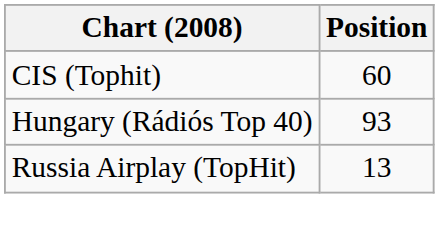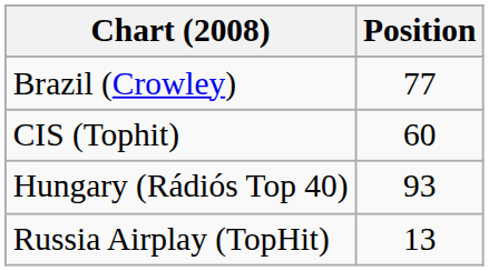 <table class="wikitable sortable">
 <tr>
 <th>Chart (2008)</th>
 <th>Position</th>
+</tr>
+<tr>
+<td>Brazil (<a href='#'>Crowley</a>)</td>
+<td style="text-align:center;">77</td>
 </tr>
 <tr>
 <td>CIS (Tophit)</td>
 <td style="text-align:center;">60</td>
 </tr>
 <tr>
 <td>Hungary (Rádiós Top 40)</td>
 <td style="text-align:center;">93</td>
 </tr>
 <tr>
 <td>Russia Airplay (TopHit)</td>
 <td style="text-align:center;">13</td>
 </tr>
 </table>
